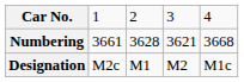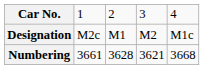 <table class="wikitable">
 <tr>
 <th>Car No.</th>
 <td>1</td>
 <td>2</td>
 <td>3</td>
 <td>4</td>
 </tr>
 <tr>
+<th>Designation</th>
+<td>M2c</td>
+<td>M1</td>
+<td>M2</td>
+<td>M1c</td>
+</tr>
+<tr>
 <th>Numbering</th>
 <td>3661</td>
 <td>3628</td>
 <td>3621</td>
 <td>3668</td>
 </tr>
-<tr>
-<th>Designation</th>
-<td>M2c</td>
-<td>M1</td>
-<td>M2</td>
-<td>M1c</td>
-</tr>
 </table>
